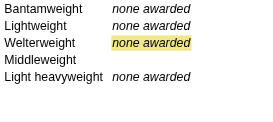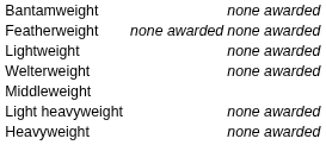 <table>
 <tr>
 <td>Bantamweight</td>
 <td></td>
 <td></td>
+<td><em>none awarded</em></td>
+</tr>
+<tr>
+<td>Featherweight</td>
+<td></td>
+<td><em>none awarded</em></td>
 <td><em>none awarded</em></td>
 </tr>
 <tr>
 <td>Lightweight</td>
 <td></td>
 <td></td>
 <td><em>none awarded</em></td>
 </tr>
 <tr>
 <td>Welterweight</td>
 <td></td>
 <td></td>
-<td style="background: khaki;"><em>none awarded</em></td>
+<td><em>none awarded</em></td>
 </tr>
 <tr>
 <td>Middleweight</td>
 <td></td>
 <td></td>
 <td></td>
 </tr>
 <tr>
 <td>Light heavyweight</td>
 <td></td>
 <td></td>
 <td><em>none awarded</em></td>
 </tr>
+<tr>
+<td>Heavyweight</td>
+<td></td>
+<td></td>
+<td><em>none awarded</em></td>
+</tr>
 </table>
